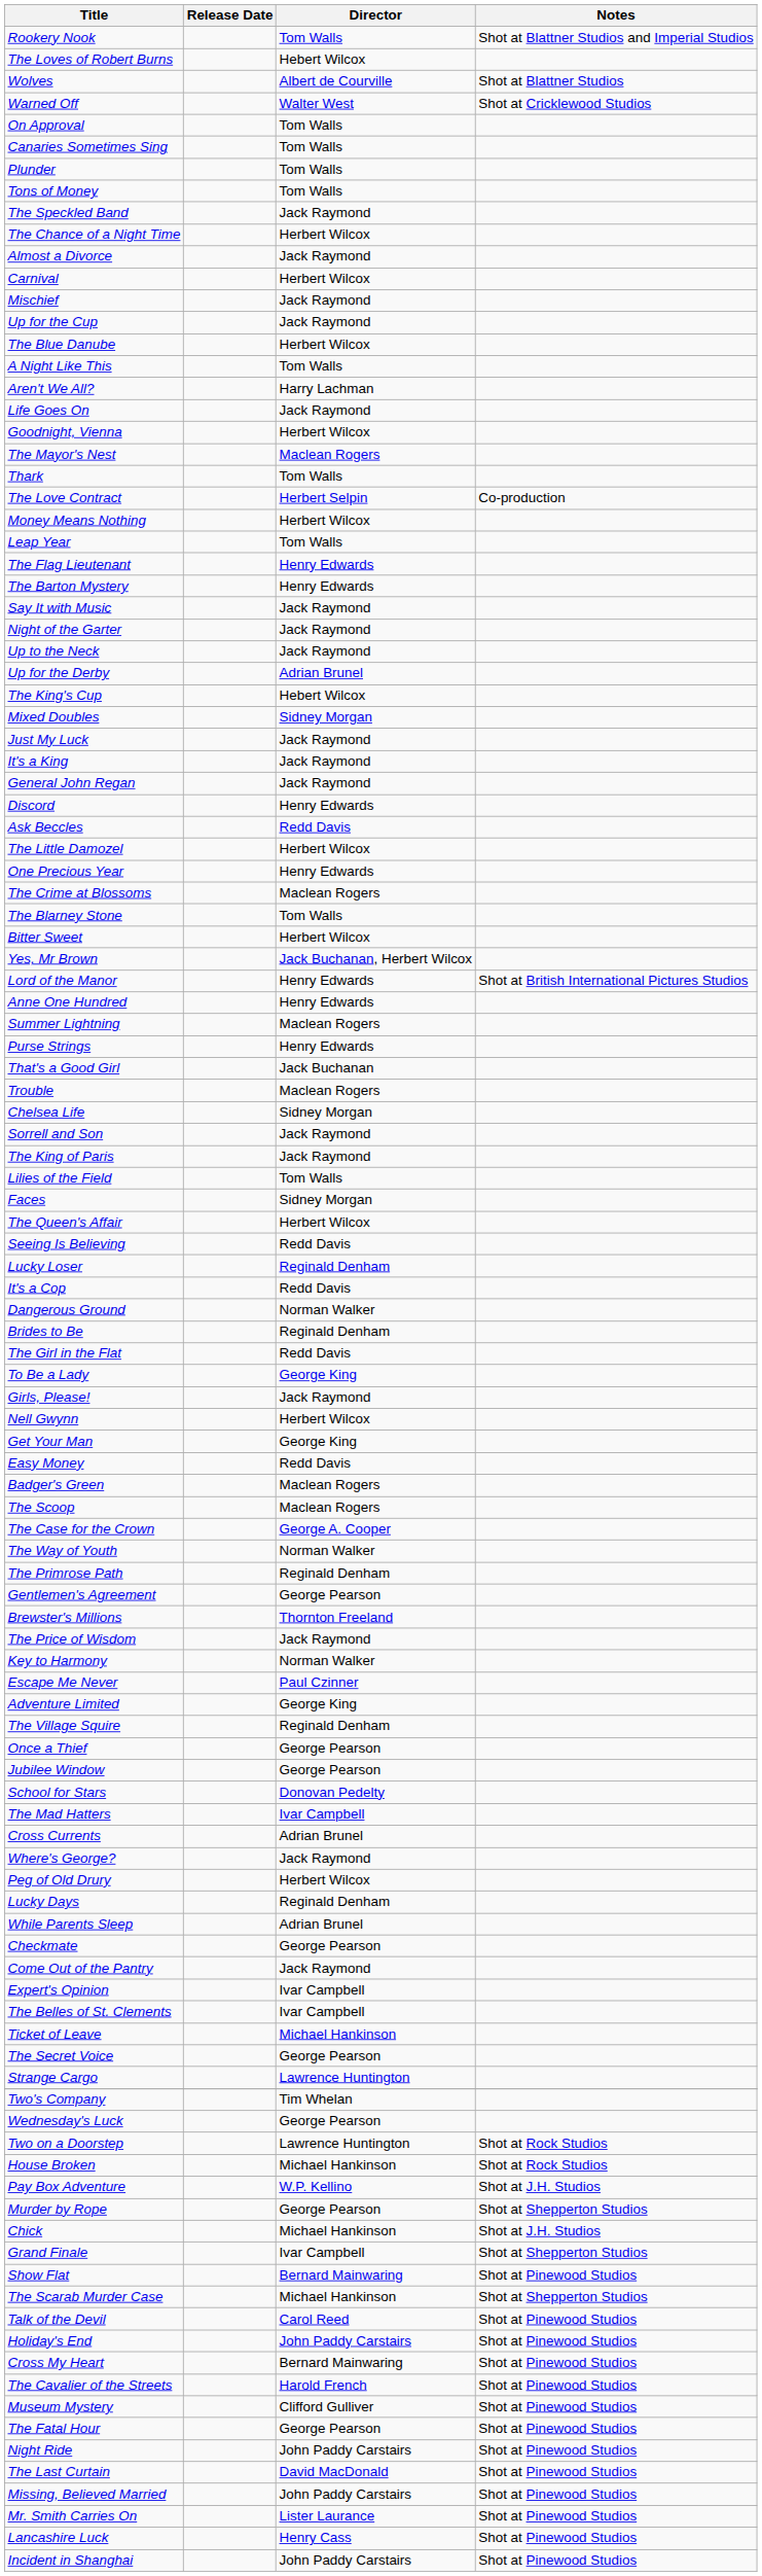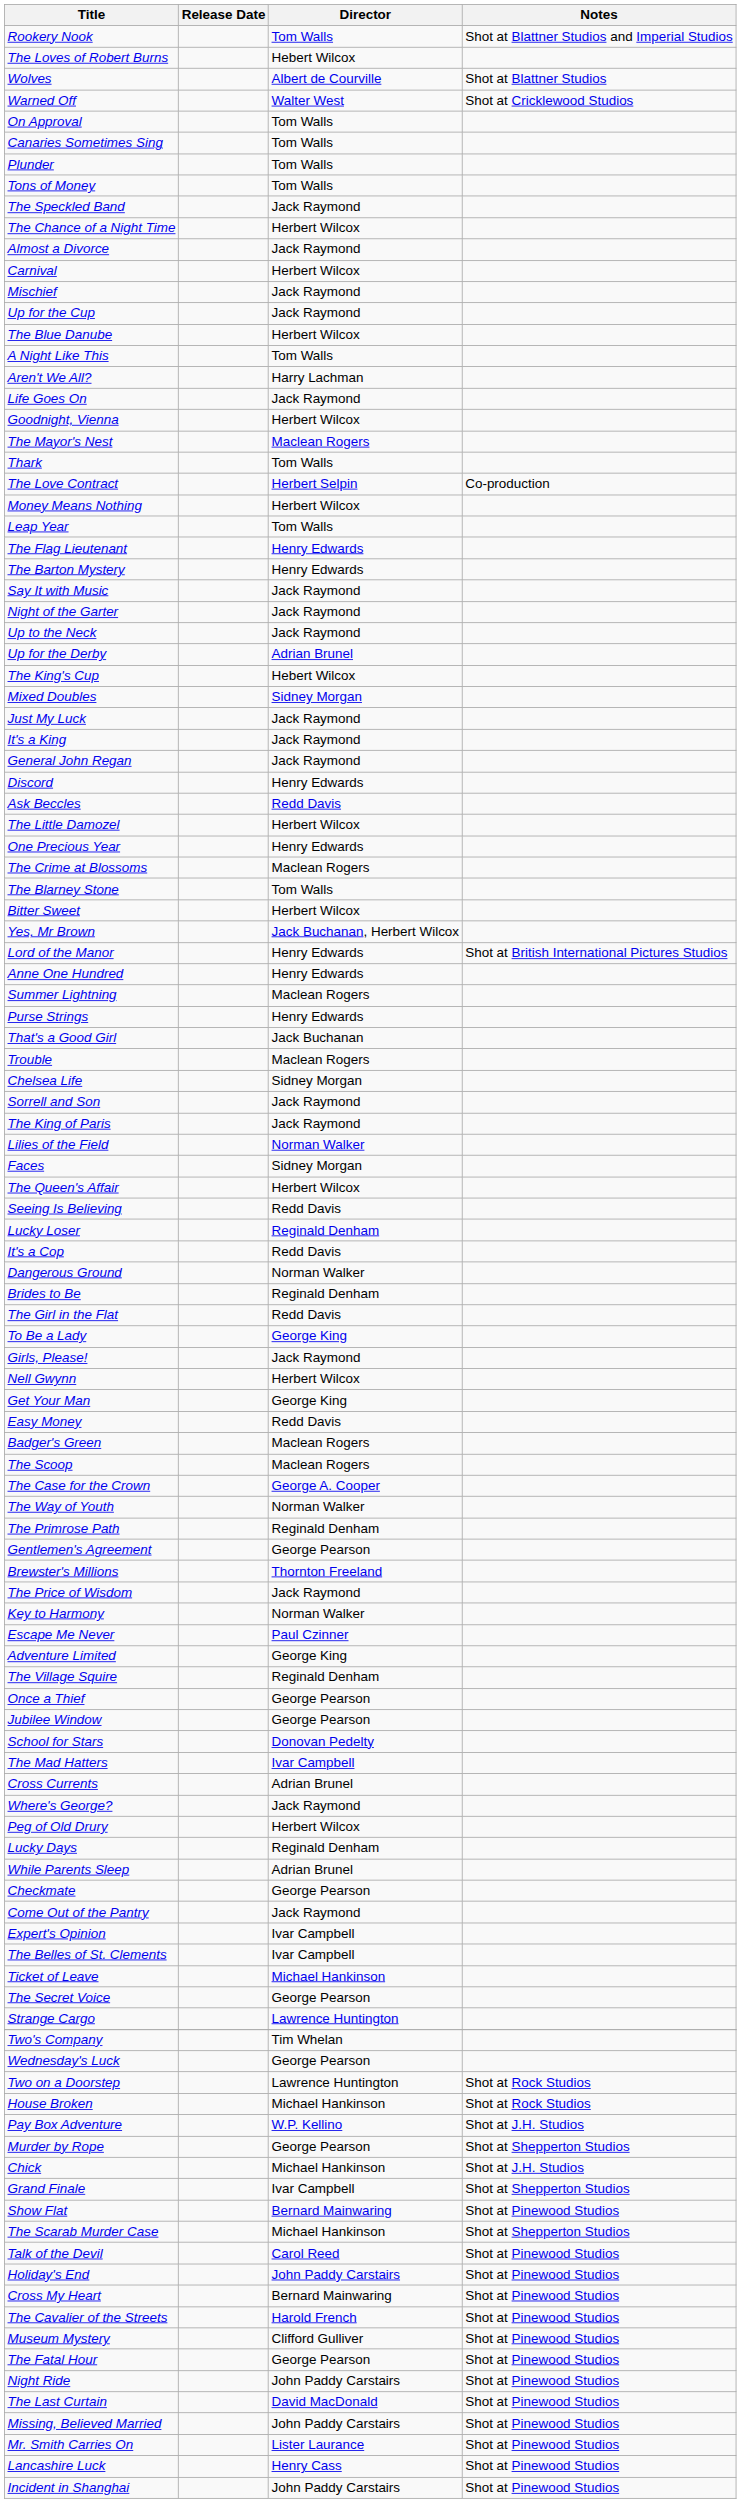 <table class="wikitable sortable">
 <tr>
 <th>Title</th>
 <th>Release Date</th>
 <th>Director</th>
 <th>Notes</th>
 </tr>
 <tr>
 <td><em><a href='#'>Rookery Nook</a></em></td>
 <td></td>
 <td><a href='#'>Tom Walls</a></td>
 <td>Shot at <a href='#'>Blattner Studios</a> and <a href='#'>Imperial Studios</a></td>
 </tr>
 <tr>
 <td><em><a href='#'>The Loves of Robert Burns </a></em></td>
 <td></td>
 <td>Hebert Wilcox</td>
 <td></td>
 </tr>
 <tr>
 <td><em><a href='#'>Wolves</a></em></td>
 <td></td>
 <td><a href='#'>Albert de Courville</a></td>
 <td>Shot at <a href='#'>Blattner Studios</a></td>
 </tr>
 <tr>
 <td><em><a href='#'>Warned Off </a></em></td>
 <td></td>
 <td><a href='#'>Walter West</a></td>
 <td>Shot at <a href='#'>Cricklewood Studios</a></td>
 </tr>
 <tr>
 <td><em><a href='#'>On Approval</a></em></td>
 <td></td>
 <td>Tom Walls</td>
 <td></td>
 </tr>
 <tr>
 <td><em><a href='#'>Canaries Sometimes Sing</a></em></td>
 <td></td>
 <td>Tom Walls</td>
 <td></td>
 </tr>
 <tr>
 <td><em><a href='#'>Plunder</a></em></td>
 <td></td>
 <td>Tom Walls</td>
 <td></td>
 </tr>
 <tr>
 <td><em><a href='#'>Tons of Money</a></em></td>
 <td></td>
 <td>Tom Walls</td>
 <td></td>
 </tr>
 <tr>
 <td><em><a href='#'>The Speckled Band</a></em></td>
 <td></td>
 <td>Jack Raymond</td>
 <td></td>
 </tr>
 <tr>
 <td><em><a href='#'>The Chance of a Night Time</a></em></td>
 <td></td>
 <td>Herbert Wilcox</td>
 <td></td>
 </tr>
 <tr>
 <td><em><a href='#'>Almost a Divorce</a></em></td>
 <td></td>
 <td>Jack Raymond</td>
 <td></td>
 </tr>
 <tr>
 <td><em><a href='#'>Carnival</a></em></td>
 <td></td>
 <td>Herbert Wilcox</td>
 <td></td>
 </tr>
 <tr>
 <td><em><a href='#'>Mischief</a></em></td>
 <td></td>
 <td>Jack Raymond</td>
 <td></td>
 </tr>
 <tr>
 <td><em><a href='#'>Up for the Cup</a></em></td>
 <td></td>
 <td>Jack Raymond</td>
 <td></td>
 </tr>
 <tr>
 <td><em><a href='#'>The Blue Danube</a></em></td>
 <td></td>
 <td>Herbert Wilcox</td>
 <td></td>
 </tr>
 <tr>
 <td><em><a href='#'>A Night Like This</a></em></td>
 <td></td>
 <td>Tom Walls</td>
 <td></td>
 </tr>
 <tr>
 <td><em><a href='#'>Aren't We All?</a></em></td>
 <td></td>
 <td>Harry Lachman</td>
 <td></td>
 </tr>
 <tr>
 <td><em><a href='#'>Life Goes On</a></em></td>
 <td></td>
 <td>Jack Raymond</td>
 <td></td>
 </tr>
 <tr>
 <td><em><a href='#'>Goodnight, Vienna</a></em></td>
 <td></td>
 <td>Herbert Wilcox</td>
 <td></td>
 </tr>
 <tr>
 <td><em><a href='#'>The Mayor's Nest</a></em></td>
 <td></td>
 <td><a href='#'>Maclean Rogers</a></td>
 <td></td>
 </tr>
 <tr>
 <td><em><a href='#'>Thark</a></em></td>
 <td></td>
 <td>Tom Walls</td>
 <td></td>
 </tr>
 <tr>
 <td><em><a href='#'>The Love Contract</a></em></td>
 <td></td>
 <td><a href='#'>Herbert Selpin</a></td>
 <td>Co-production</td>
 </tr>
 <tr>
 <td><em><a href='#'>Money Means Nothing</a></em></td>
 <td></td>
 <td>Herbert Wilcox</td>
 <td></td>
 </tr>
 <tr>
 <td><em><a href='#'>Leap Year</a></em></td>
 <td></td>
 <td>Tom Walls</td>
 <td></td>
 </tr>
 <tr>
 <td><em><a href='#'>The Flag Lieutenant</a></em></td>
 <td></td>
 <td><a href='#'>Henry Edwards</a></td>
 <td></td>
 </tr>
 <tr>
 <td><em><a href='#'>The Barton Mystery</a></em></td>
 <td></td>
 <td>Henry Edwards</td>
 <td></td>
 </tr>
 <tr>
 <td><em><a href='#'>Say It with Music</a></em></td>
 <td></td>
 <td>Jack Raymond</td>
 <td></td>
 </tr>
 <tr>
 <td><em><a href='#'>Night of the Garter</a></em></td>
 <td></td>
 <td>Jack Raymond</td>
 <td></td>
 </tr>
 <tr>
 <td><em><a href='#'>Up to the Neck</a></em></td>
 <td></td>
 <td>Jack Raymond</td>
 <td></td>
 </tr>
 <tr>
 <td><em><a href='#'>Up for the Derby </a></em></td>
 <td></td>
 <td><a href='#'>Adrian Brunel</a></td>
 <td></td>
 </tr>
 <tr>
 <td><em><a href='#'>The King's Cup</a></em></td>
 <td></td>
 <td>Hebert Wilcox</td>
 <td></td>
 </tr>
 <tr>
 <td><em><a href='#'>Mixed Doubles</a></em></td>
 <td></td>
 <td><a href='#'>Sidney Morgan</a></td>
 <td></td>
 </tr>
 <tr>
 <td><em><a href='#'>Just My Luck</a></em></td>
 <td></td>
 <td>Jack Raymond</td>
 <td></td>
 </tr>
 <tr>
 <td><em><a href='#'>It's a King</a></em></td>
 <td></td>
 <td>Jack Raymond</td>
 <td></td>
 </tr>
 <tr>
 <td><em><a href='#'>General John Regan</a></em></td>
 <td></td>
 <td>Jack Raymond</td>
 <td></td>
 </tr>
 <tr>
 <td><em><a href='#'>Discord</a></em></td>
 <td></td>
 <td>Henry Edwards</td>
 <td></td>
 </tr>
 <tr>
 <td><em><a href='#'>Ask Beccles </a></em></td>
 <td></td>
 <td><a href='#'>Redd Davis</a></td>
 <td></td>
 </tr>
 <tr>
 <td><em><a href='#'>The Little Damozel</a></em></td>
 <td></td>
 <td>Herbert Wilcox</td>
 <td></td>
 </tr>
 <tr>
 <td><em><a href='#'>One Precious Year</a></em></td>
 <td></td>
 <td>Henry Edwards</td>
 <td></td>
 </tr>
 <tr>
 <td><em><a href='#'>The Crime at Blossoms</a></em></td>
 <td></td>
 <td>Maclean Rogers</td>
 <td></td>
 </tr>
 <tr>
 <td><em><a href='#'>The Blarney Stone</a></em></td>
 <td></td>
 <td>Tom Walls</td>
 <td></td>
 </tr>
 <tr>
 <td><em><a href='#'>Bitter Sweet</a></em></td>
 <td></td>
 <td>Herbert Wilcox</td>
 <td></td>
 </tr>
 <tr>
 <td><em><a href='#'>Yes, Mr Brown</a></em></td>
 <td></td>
 <td><a href='#'>Jack Buchanan</a>, Herbert Wilcox</td>
 <td></td>
 </tr>
 <tr>
 <td><em><a href='#'>Lord of the Manor</a></em></td>
 <td></td>
 <td>Henry Edwards</td>
 <td>Shot at <a href='#'>British International Pictures Studios</a></td>
 </tr>
 <tr>
 <td><em><a href='#'>Anne One Hundred</a></em></td>
 <td></td>
 <td>Henry Edwards</td>
 <td></td>
 </tr>
 <tr>
 <td><em><a href='#'>Summer Lightning</a></em></td>
 <td></td>
 <td>Maclean Rogers</td>
 <td></td>
 </tr>
 <tr>
 <td><em><a href='#'>Purse Strings</a></em></td>
 <td></td>
 <td>Henry Edwards</td>
 <td></td>
 </tr>
 <tr>
 <td><em><a href='#'>That's a Good Girl</a></em></td>
 <td></td>
 <td>Jack Buchanan</td>
 <td></td>
 </tr>
 <tr>
 <td><em><a href='#'>Trouble</a></em></td>
 <td></td>
 <td>Maclean Rogers</td>
 <td></td>
 </tr>
 <tr>
 <td><em><a href='#'>Chelsea Life</a></em></td>
 <td></td>
 <td>Sidney Morgan</td>
 <td></td>
 </tr>
 <tr>
 <td><em><a href='#'>Sorrell and Son</a></em></td>
 <td></td>
 <td>Jack Raymond</td>
 <td></td>
 </tr>
 <tr>
 <td><em><a href='#'>The King of Paris</a></em></td>
 <td></td>
 <td>Jack Raymond</td>
 <td></td>
 </tr>
 <tr>
 <td><em><a href='#'>Lilies of the Field</a></em></td>
 <td></td>
-<td>Tom Walls</td>
+<td><a href='#'>Norman Walker</a></td>
 <td></td>
 </tr>
 <tr>
 <td><em><a href='#'>Faces</a></em></td>
 <td></td>
 <td>Sidney Morgan</td>
 <td></td>
 </tr>
 <tr>
 <td><em><a href='#'>The Queen's Affair</a></em></td>
 <td></td>
 <td>Herbert Wilcox</td>
 <td></td>
 </tr>
 <tr>
 <td><em><a href='#'>Seeing Is Believing</a></em></td>
 <td></td>
 <td>Redd Davis</td>
 <td></td>
 </tr>
 <tr>
 <td><em><a href='#'>Lucky Loser</a></em></td>
 <td></td>
 <td><a href='#'>Reginald Denham</a></td>
 <td></td>
 </tr>
 <tr>
 <td><em><a href='#'>It's a Cop</a></em></td>
 <td></td>
 <td>Redd Davis</td>
 <td></td>
 </tr>
 <tr>
 <td><em><a href='#'>Dangerous Ground</a></em></td>
 <td></td>
 <td>Norman Walker</td>
 <td></td>
 </tr>
 <tr>
 <td><em><a href='#'>Brides to Be</a></em></td>
 <td></td>
 <td>Reginald Denham</td>
 <td></td>
 </tr>
 <tr>
 <td><em><a href='#'>The Girl in the Flat</a></em></td>
 <td></td>
 <td>Redd Davis</td>
 <td></td>
 </tr>
 <tr>
 <td><em><a href='#'>To Be a Lady</a></em></td>
 <td></td>
 <td><a href='#'>George King</a></td>
 <td></td>
 </tr>
 <tr>
 <td><em><a href='#'>Girls, Please! </a></em></td>
 <td></td>
 <td>Jack Raymond</td>
 <td></td>
 </tr>
 <tr>
 <td><em><a href='#'>Nell Gwynn</a></em></td>
 <td></td>
 <td>Herbert Wilcox</td>
 <td></td>
 </tr>
 <tr>
 <td><em><a href='#'>Get Your Man</a></em></td>
 <td></td>
 <td>George King</td>
 <td></td>
 </tr>
 <tr>
 <td><em><a href='#'>Easy Money</a></em></td>
 <td></td>
 <td>Redd Davis</td>
 <td></td>
 </tr>
 <tr>
 <td><em><a href='#'>Badger's Green</a></em></td>
 <td></td>
 <td>Maclean Rogers</td>
 <td></td>
 </tr>
 <tr>
 <td><em><a href='#'>The Scoop</a></em></td>
 <td></td>
 <td>Maclean Rogers</td>
 <td></td>
 </tr>
 <tr>
 <td><em><a href='#'>The Case for the Crown</a></em></td>
 <td></td>
 <td><a href='#'>George A. Cooper</a></td>
 <td></td>
 </tr>
 <tr>
 <td><em><a href='#'>The Way of Youth</a></em></td>
 <td></td>
 <td>Norman Walker</td>
 <td></td>
 </tr>
 <tr>
 <td><em><a href='#'>The Primrose Path</a></em></td>
 <td></td>
 <td>Reginald Denham</td>
 <td></td>
 </tr>
 <tr>
 <td><em><a href='#'>Gentlemen's Agreement</a></em></td>
 <td></td>
 <td>George Pearson</td>
 <td></td>
 </tr>
 <tr>
 <td><em><a href='#'>Brewster's Millions</a></em></td>
 <td></td>
 <td><a href='#'>Thornton Freeland</a></td>
 <td></td>
 </tr>
 <tr>
 <td><em><a href='#'>The Price of Wisdom</a></em></td>
 <td></td>
 <td>Jack Raymond</td>
 <td></td>
 </tr>
 <tr>
 <td><em><a href='#'>Key to Harmony</a></em></td>
 <td></td>
 <td>Norman Walker</td>
 <td></td>
 </tr>
 <tr>
 <td><em><a href='#'>Escape Me Never</a></em></td>
 <td></td>
 <td><a href='#'>Paul Czinner</a></td>
 <td></td>
 </tr>
 <tr>
 <td><em><a href='#'>Adventure Limited</a></em></td>
 <td></td>
 <td>George King</td>
 <td></td>
 </tr>
 <tr>
 <td><em><a href='#'>The Village Squire</a></em></td>
 <td></td>
 <td>Reginald Denham</td>
 <td></td>
 </tr>
 <tr>
 <td><em><a href='#'>Once a Thief</a></em></td>
 <td></td>
 <td>George Pearson</td>
 <td></td>
 </tr>
 <tr>
 <td><em><a href='#'>Jubilee Window</a></em></td>
 <td></td>
 <td>George Pearson</td>
 <td></td>
 </tr>
 <tr>
 <td><em><a href='#'>School for Stars</a></em></td>
 <td></td>
 <td><a href='#'>Donovan Pedelty</a></td>
 <td></td>
 </tr>
 <tr>
 <td><em><a href='#'>The Mad Hatters</a></em></td>
 <td></td>
 <td><a href='#'>Ivar Campbell</a></td>
 <td></td>
 </tr>
 <tr>
 <td><em><a href='#'>Cross Currents</a></em></td>
 <td></td>
 <td>Adrian Brunel</td>
 <td></td>
 </tr>
 <tr>
 <td><em><a href='#'>Where's George?</a></em></td>
 <td></td>
 <td>Jack Raymond</td>
 <td></td>
 </tr>
 <tr>
 <td><em><a href='#'>Peg of Old Drury</a></em></td>
 <td></td>
 <td>Herbert Wilcox</td>
 <td></td>
 </tr>
 <tr>
 <td><em><a href='#'>Lucky Days</a></em></td>
 <td></td>
 <td>Reginald Denham</td>
 <td></td>
 </tr>
 <tr>
 <td><em><a href='#'>While Parents Sleep</a></em></td>
 <td></td>
 <td>Adrian Brunel</td>
 <td></td>
 </tr>
 <tr>
 <td><em><a href='#'>Checkmate</a></em></td>
 <td></td>
 <td>George Pearson</td>
 <td></td>
 </tr>
 <tr>
 <td><em><a href='#'>Come Out of the Pantry</a></em></td>
 <td></td>
 <td>Jack Raymond</td>
 <td></td>
 </tr>
 <tr>
 <td><em><a href='#'>Expert's Opinion</a></em></td>
 <td></td>
 <td>Ivar Campbell</td>
 <td></td>
 </tr>
 <tr>
 <td><em><a href='#'>The Belles of St. Clements</a></em></td>
 <td></td>
 <td>Ivar Campbell</td>
 <td></td>
 </tr>
 <tr>
 <td><em><a href='#'>Ticket of Leave</a></em></td>
 <td></td>
 <td><a href='#'>Michael Hankinson</a></td>
 <td></td>
 </tr>
 <tr>
 <td><em><a href='#'>The Secret Voice</a></em></td>
 <td></td>
 <td>George Pearson</td>
 <td></td>
 </tr>
 <tr>
 <td><em><a href='#'>Strange Cargo</a></em></td>
 <td></td>
 <td><a href='#'>Lawrence Huntington</a></td>
 <td></td>
 </tr>
 <tr>
 </tr>
 <tr>
 </tr>
 <tr>
 <td><em><a href='#'>Two's Company</a></em></td>
 <td></td>
 <td>Tim Whelan</td>
 <td></td>
 </tr>
 <tr>
 <td><em><a href='#'>Wednesday's Luck</a></em></td>
 <td></td>
 <td>George Pearson</td>
 <td></td>
 </tr>
 <tr>
 <td><em><a href='#'>Two on a Doorstep</a></em></td>
 <td></td>
 <td>Lawrence Huntington</td>
 <td>Shot at <a href='#'>Rock Studios</a></td>
 </tr>
 <tr>
 <td><em><a href='#'>House Broken</a></em></td>
 <td></td>
 <td>Michael Hankinson</td>
 <td>Shot at <a href='#'>Rock Studios</a></td>
 </tr>
 <tr>
 <td><em><a href='#'>Pay Box Adventure</a></em></td>
 <td></td>
 <td><a href='#'>W.P. Kellino</a></td>
 <td>Shot at <a href='#'>J.H. Studios</a></td>
 </tr>
 <tr>
 <td><em><a href='#'>Murder by Rope</a></em></td>
 <td></td>
 <td>George Pearson</td>
 <td>Shot at <a href='#'>Shepperton Studios</a></td>
 </tr>
 <tr>
 <td><em><a href='#'>Chick</a></em></td>
 <td></td>
 <td>Michael Hankinson</td>
 <td>Shot at <a href='#'>J.H. Studios</a></td>
 </tr>
 <tr>
 <td><em><a href='#'>Grand Finale</a></em></td>
 <td></td>
 <td>Ivar Campbell</td>
 <td>Shot at <a href='#'>Shepperton Studios</a></td>
 </tr>
 <tr>
 <td><em><a href='#'>Show Flat</a></em></td>
 <td></td>
 <td><a href='#'>Bernard Mainwaring</a></td>
 <td>Shot at <a href='#'>Pinewood Studios</a></td>
 </tr>
 <tr>
 <td><em><a href='#'>The Scarab Murder Case</a></em></td>
 <td></td>
 <td>Michael Hankinson</td>
 <td>Shot at <a href='#'>Shepperton Studios</a></td>
 </tr>
 <tr>
 <td><em><a href='#'>Talk of the Devil</a></em></td>
 <td></td>
 <td><a href='#'>Carol Reed</a></td>
 <td>Shot at <a href='#'>Pinewood Studios</a></td>
 </tr>
 <tr>
 <td><em><a href='#'>Holiday's End</a></em></td>
 <td></td>
 <td><a href='#'>John Paddy Carstairs</a></td>
 <td>Shot at <a href='#'>Pinewood Studios</a></td>
 </tr>
 <tr>
 <td><em><a href='#'>Cross My Heart</a></em></td>
 <td></td>
 <td>Bernard Mainwaring</td>
 <td>Shot at <a href='#'>Pinewood Studios</a></td>
 </tr>
 <tr>
 <td><em><a href='#'>The Cavalier of the Streets</a></em></td>
 <td></td>
 <td><a href='#'>Harold French</a></td>
 <td>Shot at <a href='#'>Pinewood Studios</a></td>
 </tr>
 <tr>
 <td><em><a href='#'>Museum Mystery</a></em></td>
 <td></td>
 <td>Clifford Gulliver</td>
 <td>Shot at <a href='#'>Pinewood Studios</a></td>
 </tr>
 <tr>
 <td><em><a href='#'>The Fatal Hour</a></em></td>
 <td></td>
 <td>George Pearson</td>
 <td>Shot at <a href='#'>Pinewood Studios</a></td>
 </tr>
 <tr>
 <td><em><a href='#'>Night Ride</a></em></td>
 <td></td>
 <td>John Paddy Carstairs</td>
 <td>Shot at <a href='#'>Pinewood Studios</a></td>
 </tr>
 <tr>
 <td><em><a href='#'>The Last Curtain</a></em></td>
 <td></td>
 <td><a href='#'>David MacDonald</a></td>
 <td>Shot at <a href='#'>Pinewood Studios</a></td>
 </tr>
 <tr>
 <td><em><a href='#'>Missing, Believed Married</a></em></td>
 <td></td>
 <td>John Paddy Carstairs</td>
 <td>Shot at <a href='#'>Pinewood Studios</a></td>
 </tr>
 <tr>
 <td><em><a href='#'>Mr. Smith Carries On</a></em></td>
 <td></td>
 <td><a href='#'>Lister Laurance</a></td>
 <td>Shot at <a href='#'>Pinewood Studios</a></td>
 </tr>
 <tr>
 <td><em><a href='#'>Lancashire Luck</a></em></td>
 <td></td>
 <td><a href='#'>Henry Cass</a></td>
 <td>Shot at <a href='#'>Pinewood Studios</a></td>
 </tr>
 <tr>
 <td><em><a href='#'>Incident in Shanghai</a></em></td>
 <td></td>
 <td>John Paddy Carstairs</td>
 <td>Shot at <a href='#'>Pinewood Studios</a></td>
 </tr>
 </table>
